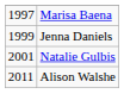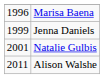 <table class="wikitable">
 <tr>
 </tr>
 <tr>
-<td>1997</td>
+<td>1996</td>
 <td><a href='#'>Marisa Baena</a></td>
 </tr>
 <tr>
 <td>1999</td>
 <td>Jenna Daniels</td>
 </tr>
 <tr>
 <td>2001</td>
 <td><a href='#'>Natalie Gulbis</a></td>
 </tr>
 <tr>
 <td>2011</td>
 <td>Alison Walshe</td>
 </tr>
 </table>
